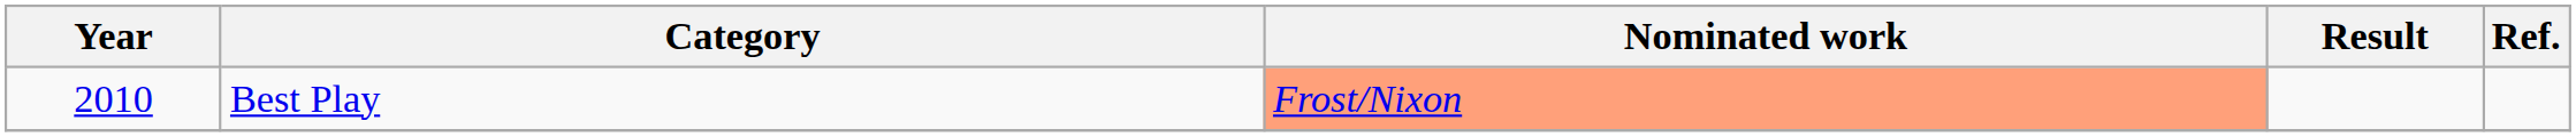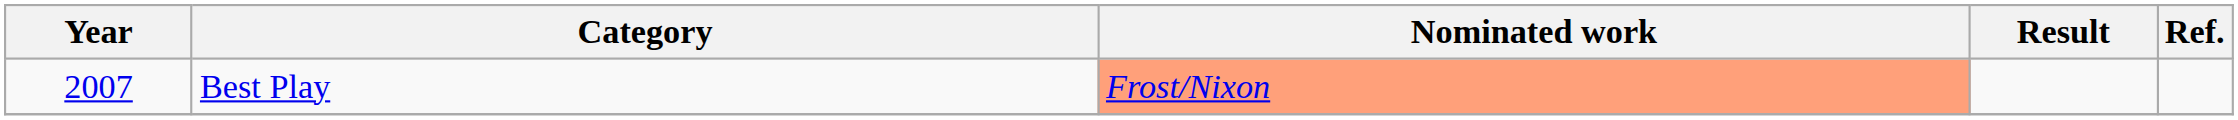 <table class=wikitable>
 <tr>
 <th scope="col" style="width:5em;">Year</th>
 <th scope="col" style="width:26em;">Category</th>
 <th scope="col" style="width:25em;">Nominated work</th>
 <th scope="col" style="width:5em;">Result</th>
 <th>Ref.</th>
 </tr>
 <tr>
-<td style="text-align:center;"><a href='#'>2010</a></td>
+<td style="text-align:center;"><a href='#'>2007</a></td>
 <td><a href='#'>Best Play</a></td>
 <td style="background: lightsalmon;"><em><a href='#'>Frost/Nixon</a></em></td>
 <td></td>
 <td></td>
 </tr>
 <tr>
 </tr>
 </table>
